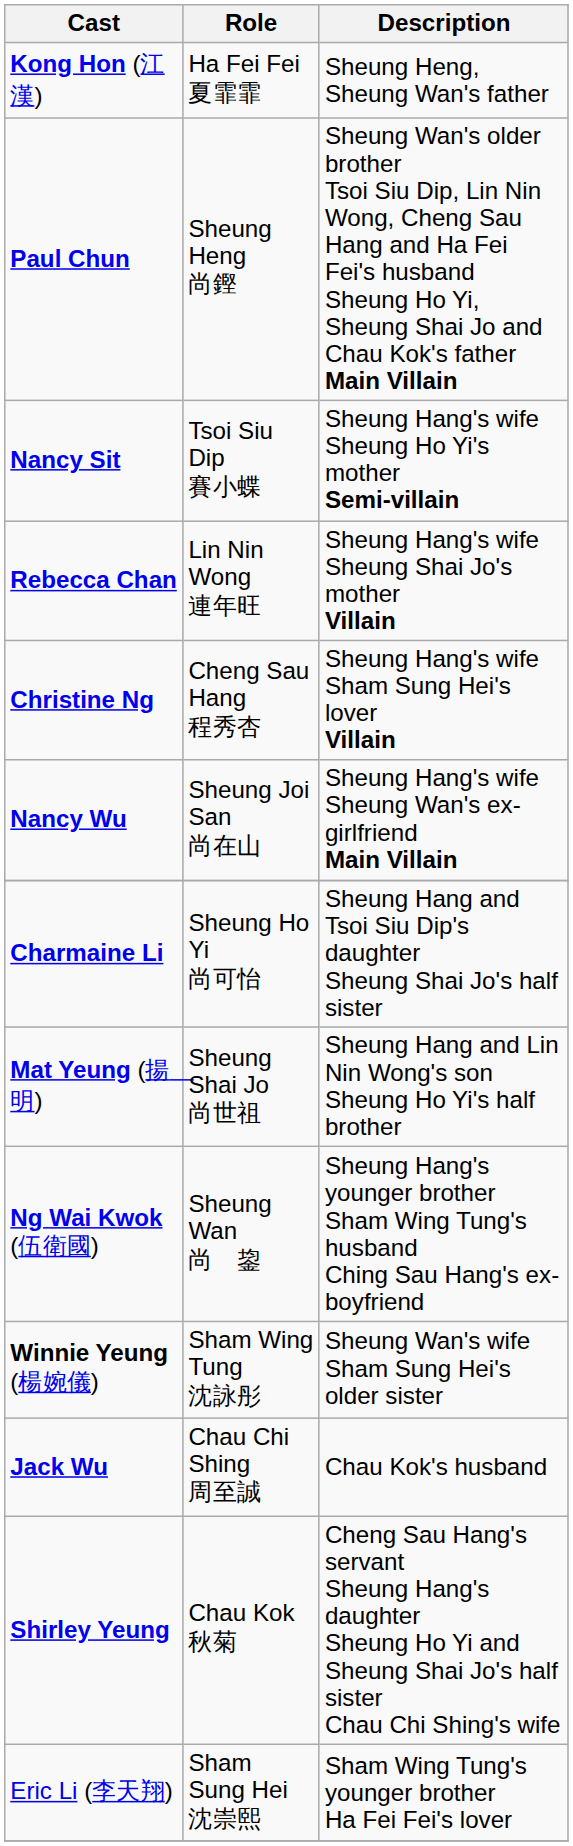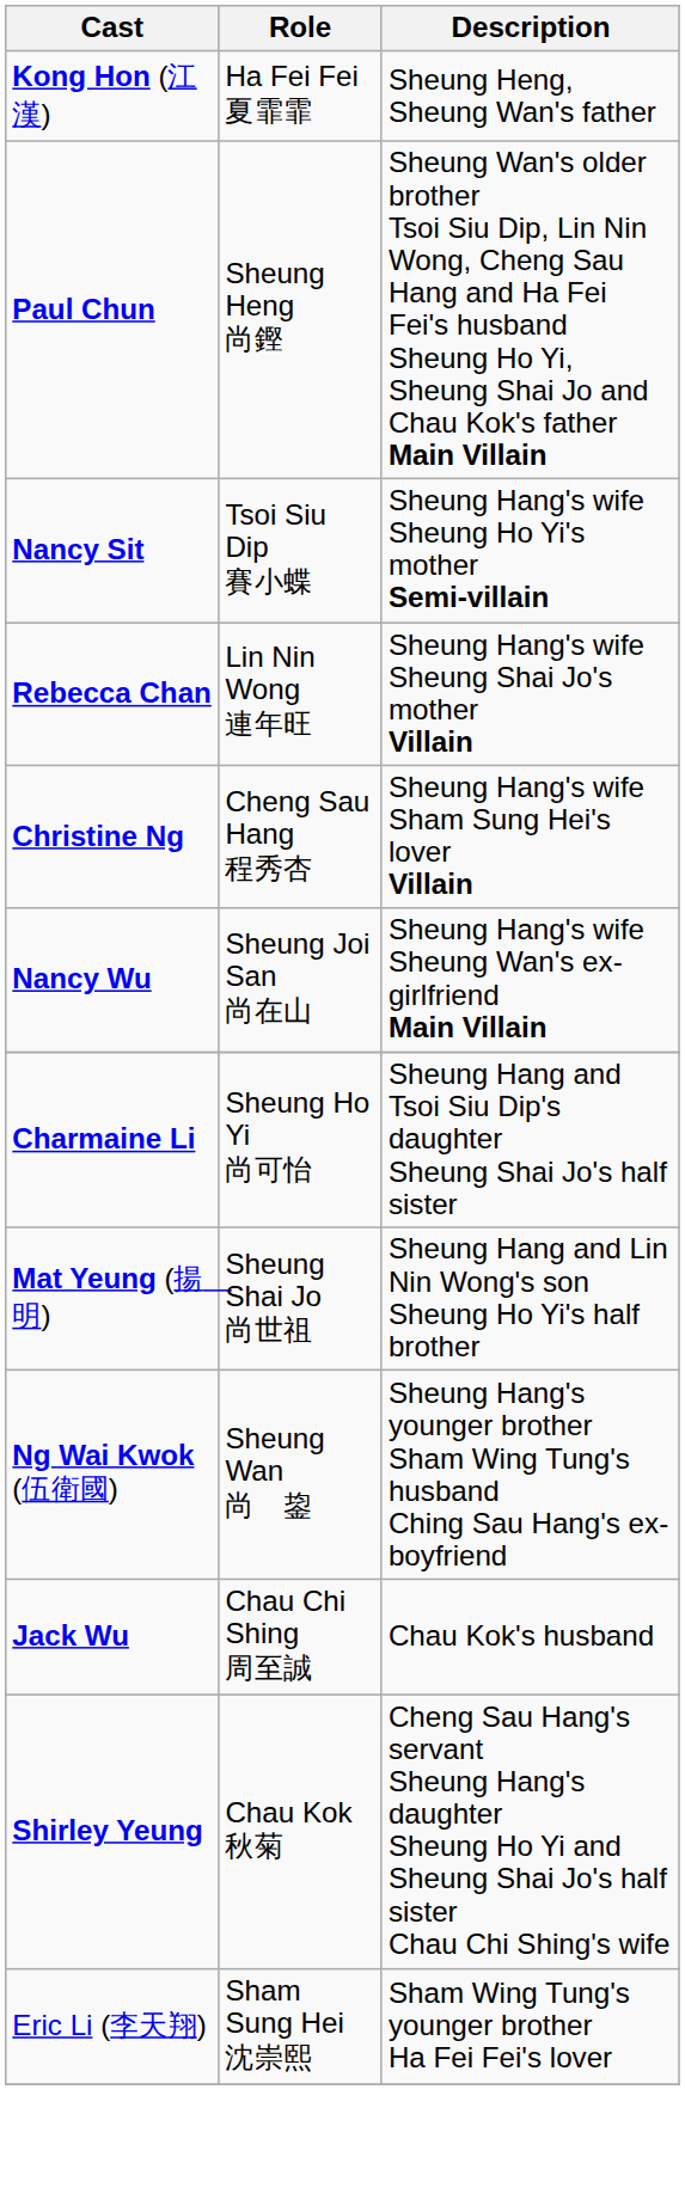 <table class="wikitable" width="60%">
 <tr>
 <th style="width:6%">Cast</th>
 <th style="width:6%">Role</th>
 <th style="width:15%">Description</th>
 </tr>
 <tr>
 <td><strong><a href='#'>Kong Hon</a></strong> (<a href='#'>江漢</a>)</td>
 <td>Ha Fei Fei <br> 夏霏霏</td>
 <td>Sheung Heng, Sheung Wan's father</td>
 </tr>
 <tr>
 <td><strong><a href='#'>Paul Chun</a></strong></td>
 <td>Sheung Heng<br>尚鏗</td>
 <td>Sheung Wan's older brother <br> Tsoi Siu Dip, Lin Nin Wong, Cheng Sau Hang and Ha Fei Fei's husband <br> Sheung Ho Yi, Sheung Shai Jo and Chau Kok's father <br> <strong>Main Villain</strong></td>
 </tr>
 <tr>
 <td><strong><a href='#'>Nancy Sit</a></strong></td>
 <td>Tsoi Siu Dip <br> 賽小蝶</td>
 <td>Sheung Hang's wife <br> Sheung Ho Yi's mother <br> <strong>Semi-villain</strong></td>
 </tr>
 <tr>
 <td><strong><a href='#'>Rebecca Chan</a></strong></td>
 <td>Lin Nin Wong <br> 連年旺</td>
 <td>Sheung Hang's wife <br> Sheung Shai Jo's mother <br> <strong>Villain</strong></td>
 </tr>
 <tr>
 <td><strong><a href='#'>Christine Ng</a></strong></td>
 <td>Cheng Sau Hang <br> 程秀杏</td>
 <td>Sheung Hang's wife <br> Sham Sung Hei's lover <br> <strong>Villain</strong></td>
 </tr>
 <tr>
 <td><strong><a href='#'>Nancy Wu</a></strong></td>
 <td>Sheung Joi San<br>尚在山</td>
 <td>Sheung Hang's wife <br> Sheung Wan's ex-girlfriend <br> <strong>Main Villain</strong></td>
 </tr>
 <tr>
 </tr>
 <tr>
 <td><strong><a href='#'>Charmaine Li</a></strong></td>
 <td>Sheung Ho Yi <br> 尚可怡</td>
 <td>Sheung Hang and Tsoi Siu Dip's daughter <br> Sheung Shai Jo's half sister</td>
 </tr>
 <tr>
 <td><strong><a href='#'>Mat Yeung</a></strong> (<a href='#'>揚　明</a>)</td>
 <td>Sheung Shai Jo <br> 尚世祖</td>
 <td>Sheung Hang and Lin Nin Wong's son <br> Sheung Ho Yi's half brother</td>
 </tr>
 <tr>
 <td><strong><a href='#'>Ng Wai Kwok</a></strong> (<a href='#'>伍衛國</a>)</td>
 <td>Sheung Wan <br> 尚　鋆</td>
 <td>Sheung Hang's younger brother <br> Sham Wing Tung's husband <br> Ching Sau Hang's ex-boyfriend</td>
 </tr>
 <tr>
-<td><strong>Winnie Yeung</strong> (<a href='#'>楊婉儀</a>)</td>
-<td>Sham Wing Tung <br> 沈詠彤</td>
-<td>Sheung Wan's wife <br> Sham Sung Hei's older sister</td>
-</tr>
-<tr>
 <td><strong><a href='#'>Jack Wu</a></strong></td>
 <td>Chau Chi Shing <br> 周至誠</td>
 <td>Chau Kok's husband</td>
 </tr>
 <tr>
 <td><strong><a href='#'>Shirley Yeung</a></strong></td>
 <td>Chau Kok <br> 秋菊</td>
 <td>Cheng Sau Hang's servant <br> Sheung Hang's daughter <br> Sheung Ho Yi and Sheung Shai Jo's half sister <br> Chau Chi Shing's wife</td>
 </tr>
 <tr>
 <td><a href='#'>Eric Li</a> (<a href='#'>李天翔</a>)</td>
 <td>Sham Sung Hei <br> 沈崇熙</td>
 <td>Sham Wing Tung's younger brother <br> Ha Fei Fei's lover</td>
 </tr>
 <tr>
 </tr>
 </table>
